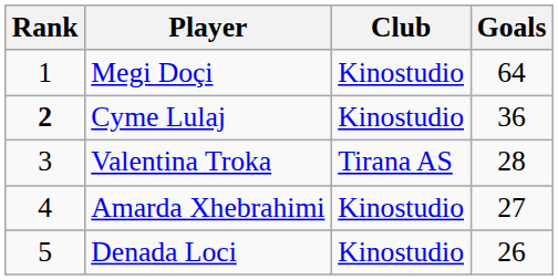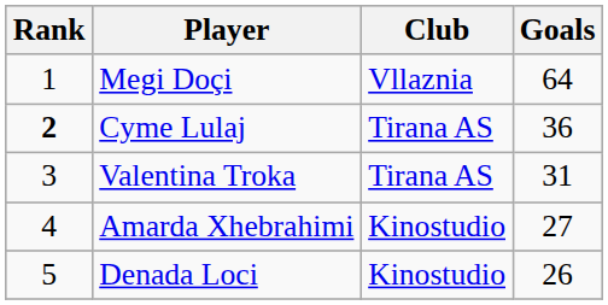 <table class="wikitable" style="text-align:center">
 <tr>
 <th>Rank</th>
 <th>Player</th>
 <th>Club</th>
 <th>Goals</th>
 </tr>
 <tr>
 <td rowspan=1>1</td>
 <td align="left"> <a href='#'>Megi Doçi</a></td>
-<td align="left"><a href='#'>Kinostudio</a></td>
+<td align="left"><a href='#'>Vllaznia</a></td>
 <td rowspan=1>64</td>
 </tr>
 <tr>
 <td rowspan=1><strong>2</strong></td>
 <td align="left"> <a href='#'>Cyme Lulaj</a></td>
-<td align="left"><a href='#'>Kinostudio</a></td>
+<td align="left"><a href='#'>Tirana AS</a></td>
 <td rowspan=1>36</td>
 </tr>
 <tr>
 <td rowspan=1>3</td>
 <td align="left"> <a href='#'>Valentina Troka</a></td>
 <td align="left"><a href='#'>Tirana AS</a></td>
-<td rowspan=1>28</td>
+<td rowspan=1>31</td>
 </tr>
 <tr>
 <td rowspan=1>4</td>
 <td align="left"> <a href='#'>Amarda Xhebrahimi</a></td>
 <td align="left"><a href='#'>Kinostudio</a></td>
 <td rowspan=1>27</td>
 </tr>
 <tr>
 <td rowspan=1>5</td>
 <td align="left"> <a href='#'>Denada Loci</a></td>
 <td align="left"><a href='#'>Kinostudio</a></td>
 <td rowspan=1>26</td>
 </tr>
 </table>
